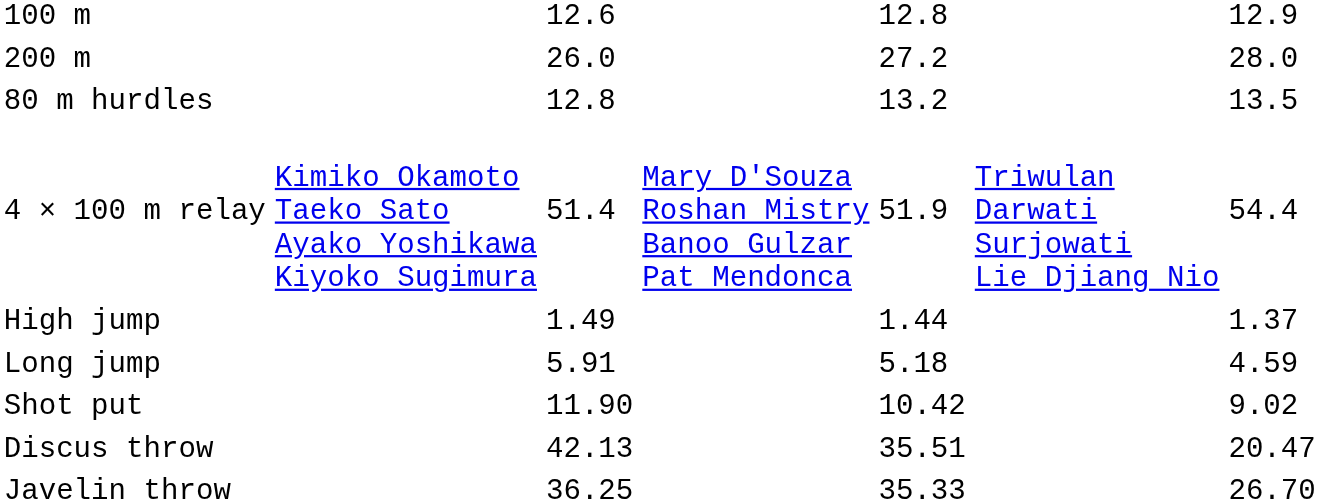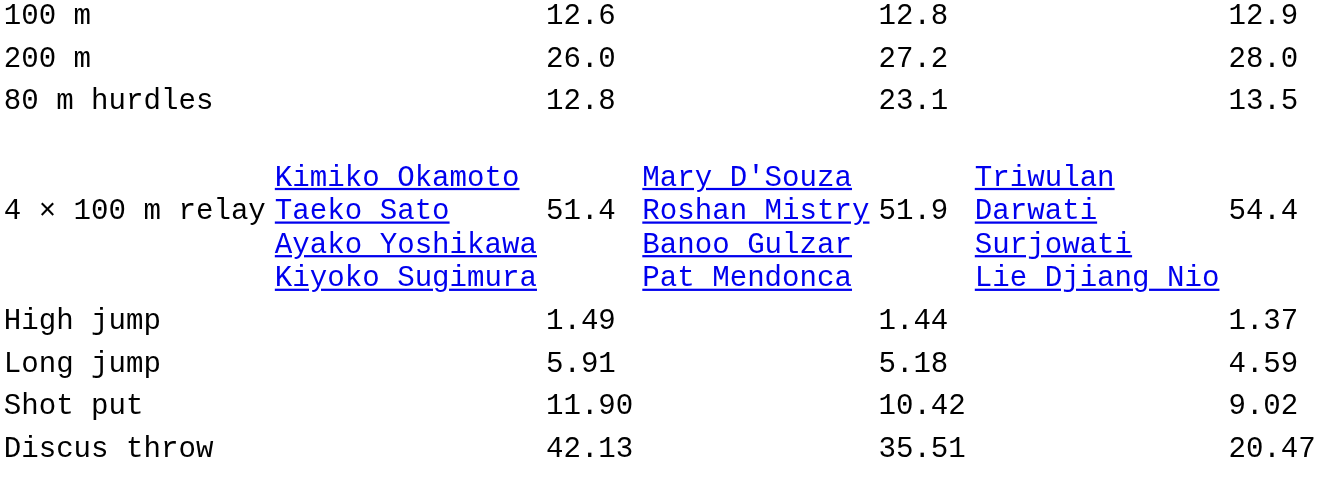 <table>
 <tr>
 <td>100 m<br></td>
 <td></td>
 <td>12.6</td>
 <td></td>
 <td>12.8</td>
 <td></td>
 <td>12.9</td>
 </tr>
 <tr>
 <td>200 m<br></td>
 <td></td>
 <td>26.0<br></td>
 <td></td>
 <td>27.2</td>
 <td></td>
 <td>28.0</td>
 </tr>
 <tr>
 <td>80 m hurdles<br></td>
 <td></td>
 <td>12.8<br></td>
 <td></td>
-<td>13.2</td>
+<td>23.1</td>
 <td></td>
 <td>13.5</td>
 </tr>
 <tr>
 <td>4 × 100 m relay<br></td>
 <td><br><a href='#'>Kimiko Okamoto</a><br><a href='#'>Taeko Sato</a><br><a href='#'>Ayako Yoshikawa</a><br><a href='#'>Kiyoko Sugimura</a></td>
 <td>51.4<br></td>
 <td><br><a href='#'>Mary D'Souza</a><br><a href='#'>Roshan Mistry</a><br><a href='#'>Banoo Gulzar</a><br><a href='#'>Pat Mendonca</a></td>
 <td>51.9</td>
 <td><br><a href='#'>Triwulan</a><br><a href='#'>Darwati</a><br><a href='#'>Surjowati</a><br><a href='#'>Lie Djiang Nio</a></td>
 <td>54.4</td>
 </tr>
 <tr>
 <td>High jump<br></td>
 <td></td>
 <td>1.49<br></td>
 <td></td>
 <td>1.44</td>
 <td></td>
 <td>1.37</td>
 </tr>
 <tr>
 <td>Long jump<br></td>
 <td></td>
 <td>5.91<br></td>
 <td></td>
 <td>5.18</td>
 <td></td>
 <td>4.59</td>
 </tr>
 <tr>
 <td>Shot put<br></td>
 <td></td>
 <td>11.90<br></td>
 <td></td>
 <td>10.42</td>
 <td></td>
 <td>9.02</td>
 </tr>
 <tr>
 <td>Discus throw<br></td>
 <td></td>
 <td>42.13<br></td>
 <td></td>
 <td>35.51</td>
 <td></td>
 <td>20.47</td>
 </tr>
-<tr>
-<td>Javelin throw<br></td>
-<td></td>
-<td>36.25<br></td>
-<td></td>
-<td>35.33</td>
-<td></td>
-<td>26.70</td>
-</tr>
 </table>
